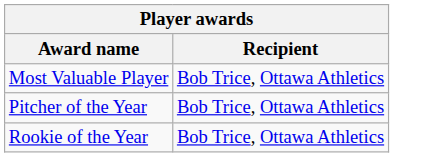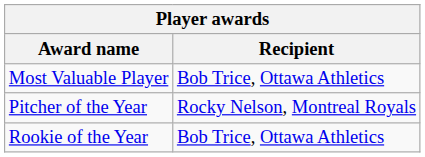 <table class="wikitable">
 <tr>
 <th colspan="2">Player awards</th>
 </tr>
 <tr>
 <th>Award name</th>
 <th>Recipient</th>
 </tr>
 <tr>
 <td><a href='#'>Most Valuable Player</a></td>
 <td><a href='#'>Bob Trice</a>, <a href='#'>Ottawa Athletics</a></td>
 </tr>
 <tr>
 <td><a href='#'>Pitcher of the Year</a></td>
-<td><a href='#'>Bob Trice</a>, <a href='#'>Ottawa Athletics</a></td>
+<td><a href='#'>Rocky Nelson</a>, <a href='#'>Montreal Royals</a></td>
 </tr>
 <tr>
 <td><a href='#'>Rookie of the Year</a></td>
 <td><a href='#'>Bob Trice</a>, <a href='#'>Ottawa Athletics</a></td>
 </tr>
 </table>
